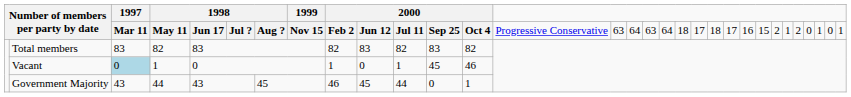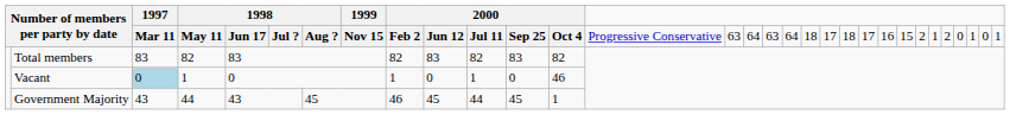 <table class="wikitable">
 <tr>
 <th colspan=2 rowspan=2>Number of members<br>per party by date</th>
 <th>1997</th>
 <th colspan=4>1998</th>
 <th>1999</th>
 <th colspan=5>2000</th>
 </tr>
 <tr>
 <th>Mar 11</th>
 <th>May 11</th>
 <th>Jun 17</th>
 <th>Jul ?</th>
 <th>Aug ?</th>
 <th>Nov 15</th>
 <th>Feb 2</th>
 <th>Jun 12</th>
 <th>Jul 11</th>
 <th>Sep 25</th>
 <th>Oct 4<br></th>
 <td><a href='#'>Progressive Conservative</a></td>
 <td colspan=4>63</td>
 <td colspan=4>64</td>
 <td>63</td>
 <td colspan=2>64<br></td>
 <td>18</td>
 <td>17</td>
 <td>18</td>
 <td colspan=2>17</td>
 <td colspan=5>16</td>
 <td>15<br></td>
 <td colspan=6>2</td>
 <td>1</td>
 <td colspan=4>2<br></td>
 <td colspan=3>0</td>
 <td>1</td>
 <td>0</td>
 <td colspan=6>1</td>
 </tr>
 <tr>
 <td rowspan=3></td>
 <td>Total members</td>
 <td>83</td>
 <td>82</td>
 <td colspan=4>83</td>
 <td>82</td>
 <td>83</td>
 <td>82</td>
 <td>83</td>
 <td>82</td>
 </tr>
 <tr>
 <td>Vacant</td>
 <td style="background: lightblue;">0</td>
 <td>1</td>
 <td colspan=4>0</td>
 <td>1</td>
 <td>0</td>
 <td>1</td>
-<td>45</td>
+<td>0</td>
 <td>46</td>
 </tr>
 <tr>
 <td>Government Majority</td>
 <td>43</td>
 <td>44</td>
 <td colspan=2>43</td>
 <td colspan=2>45</td>
 <td>46</td>
 <td>45</td>
 <td>44</td>
-<td>0</td>
+<td>45</td>
 <td>1</td>
 </tr>
 </table>
